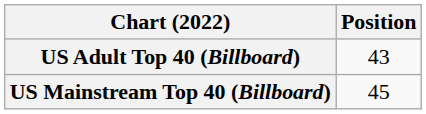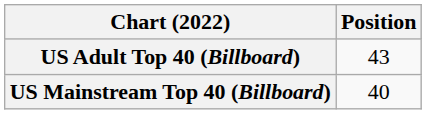 <table class="wikitable sortable plainrowheaders" style="text-align:center">
 <tr>
 <th scope="col">Chart (2022)</th>
 <th scope="col">Position</th>
 </tr>
 <tr>
 <th scope="row">US Adult Top 40 (<em>Billboard</em>)</th>
 <td>43</td>
 </tr>
 <tr>
 <th scope="row">US Mainstream Top 40 (<em>Billboard</em>)</th>
-<td>45</td>
+<td>40</td>
 </tr>
 </table>
